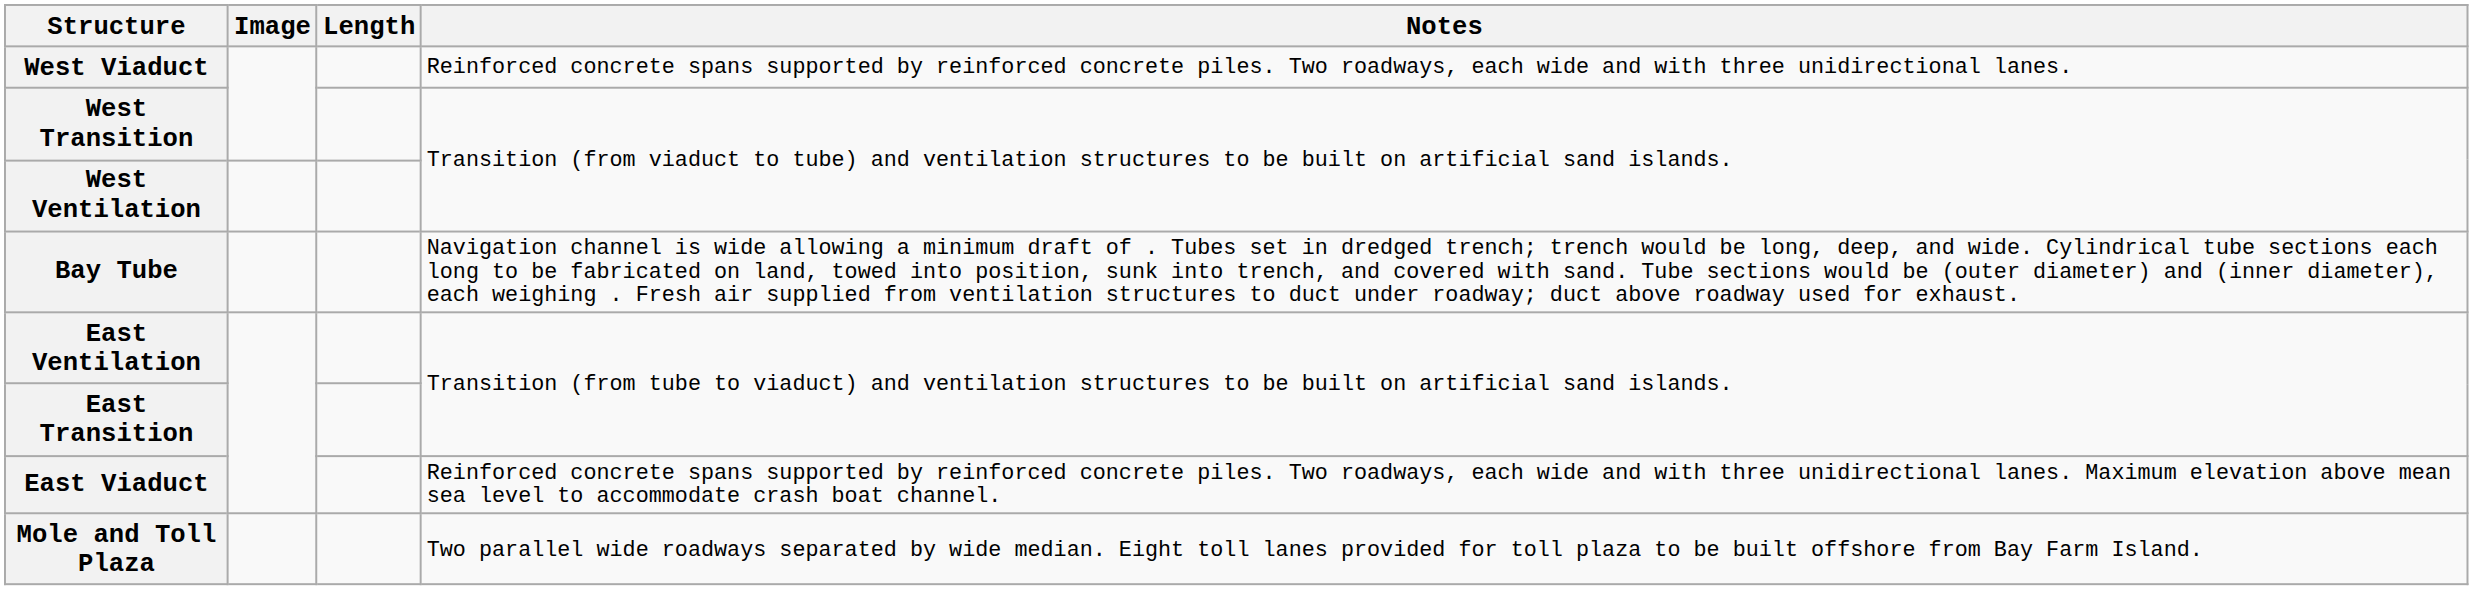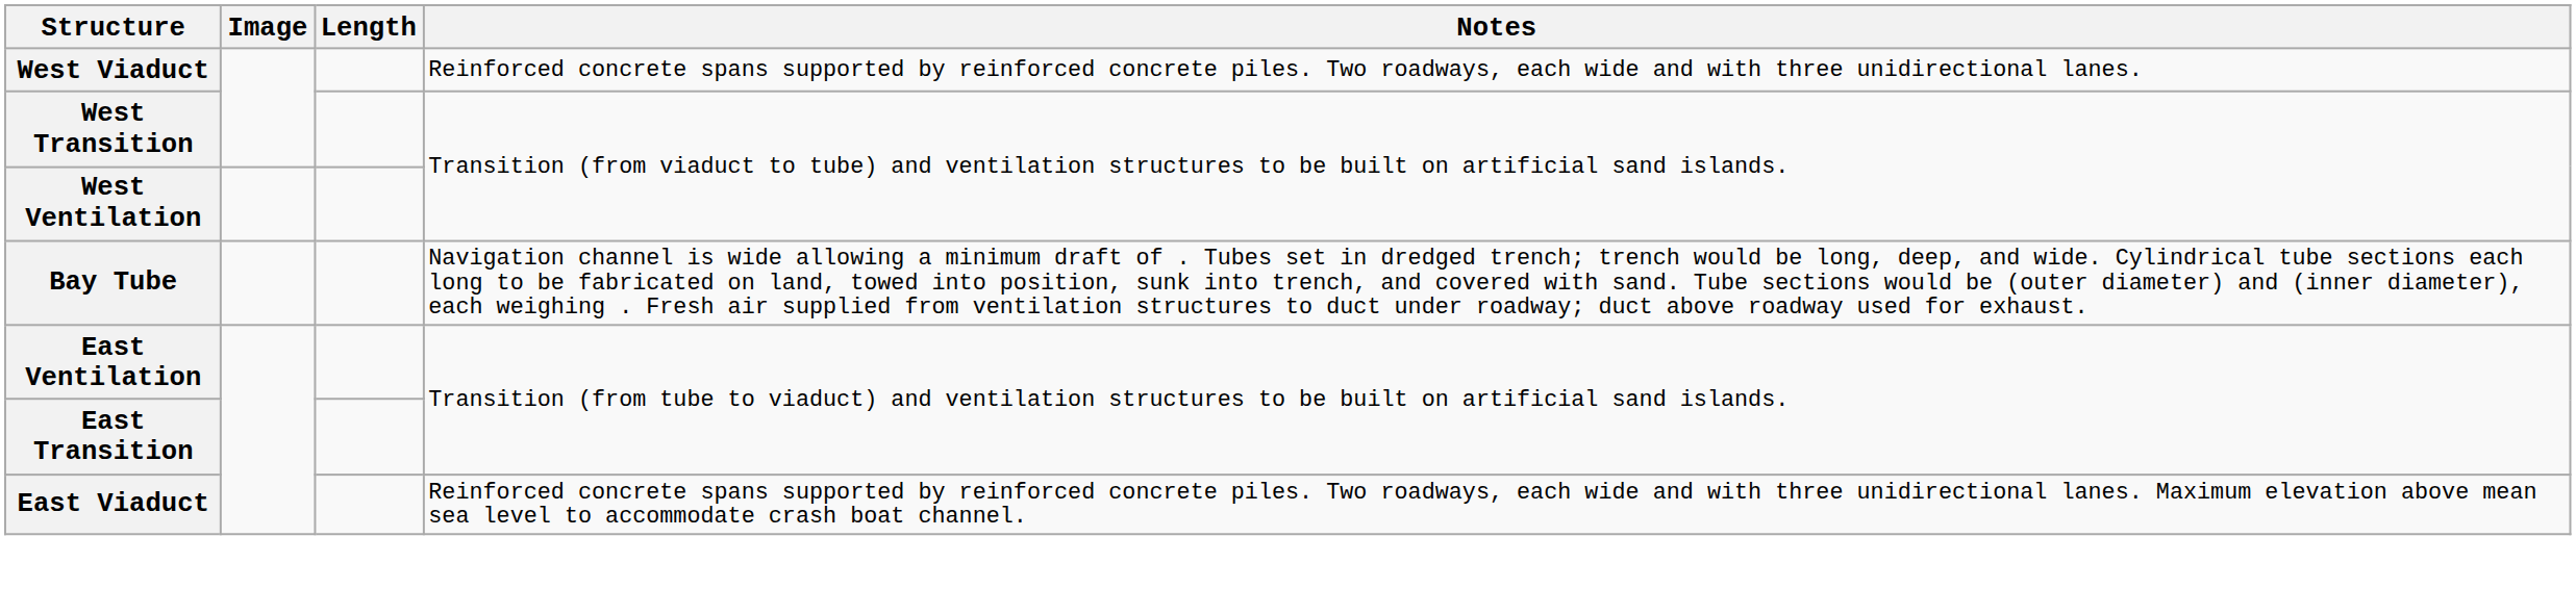 <table class=wikitable style="font-size:100%;text-align:left;">
 <tr>
 <th>Structure</th>
 <th>Image</th>
 <th>Length</th>
 <th>Notes</th>
 </tr>
 <tr>
 <th>West Viaduct</th>
 <td rowspan=2 style="text-align:center;"></td>
 <td style="font-size:85%;text-align:center;"></td>
 <td style="font-size:85%;">Reinforced concrete spans supported by reinforced concrete piles. Two roadways, each  wide and with three unidirectional lanes.</td>
 </tr>
 <tr>
 <th>West Transition</th>
 <td style="font-size:85%;text-align:center;"></td>
 <td style="font-size:85%;" rowspan=2>Transition (from viaduct to tube) and ventilation structures to be built on artificial sand islands.</td>
 </tr>
 <tr>
 <th>West Ventilation</th>
 <td></td>
 <td style="font-size:85%;text-align:center;"></td>
 </tr>
 <tr>
 <th>Bay Tube</th>
 <td></td>
 <td style="font-size:85%;text-align:center;"></td>
 <td style="font-size:85%;">Navigation channel is  wide allowing a minimum draft of . Tubes set in dredged trench; trench would be  long,  deep, and  wide. Cylindrical tube sections each  long to be fabricated on land, towed into position, sunk into trench, and covered with sand. Tube sections would be  (outer diameter) and  (inner diameter), each weighing . Fresh air supplied from ventilation structures to duct under roadway; duct above roadway used for exhaust.</td>
 </tr>
 <tr>
 <th>East Ventilation</th>
 <td rowspan=3></td>
 <td style="font-size:85%;text-align:center;"></td>
 <td style="font-size:85%;" rowspan=2>Transition (from tube to viaduct) and ventilation structures to be built on artificial sand islands.</td>
 </tr>
 <tr>
 <th>East Transition</th>
 <td style="font-size:85%;text-align:center;"></td>
 </tr>
 <tr>
 <th>East Viaduct</th>
 <td style="font-size:85%;text-align:center;"></td>
 <td style="font-size:85%;">Reinforced concrete spans supported by reinforced concrete piles. Two roadways, each  wide and with three unidirectional lanes. Maximum elevation  above mean sea level to accommodate crash boat channel.</td>
 </tr>
-<tr>
-<th>Mole and Toll Plaza</th>
-<td></td>
-<td style="font-size:85%;text-align:center;"></td>
-<td style="font-size:85%;">Two parallel  wide roadways separated by  wide median. Eight toll lanes provided for toll plaza to be built offshore from Bay Farm Island.</td>
-</tr>
 </table>
